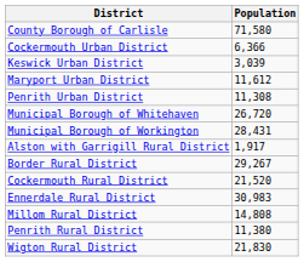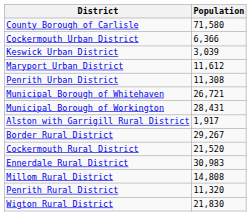 <table class="wikitable">
 <tr>
 <th>District</th>
 <th>Population</th>
 </tr>
 <tr>
 <td><a href='#'>County Borough of Carlisle</a></td>
 <td>71,580</td>
 </tr>
 <tr>
 <td><a href='#'>Cockermouth Urban District</a></td>
 <td>6,366</td>
 </tr>
 <tr>
 <td><a href='#'>Keswick Urban District</a></td>
 <td>3,039</td>
 </tr>
 <tr>
 <td><a href='#'>Maryport Urban District</a></td>
 <td>11,612</td>
 </tr>
 <tr>
 <td><a href='#'>Penrith Urban District</a></td>
 <td>11,308</td>
 </tr>
 <tr>
 <td><a href='#'>Municipal Borough of Whitehaven</a></td>
-<td>26,720</td>
+<td>26,721</td>
 </tr>
 <tr>
 <td><a href='#'>Municipal Borough of Workington</a></td>
 <td>28,431</td>
 </tr>
 <tr>
 <td><a href='#'>Alston with Garrigill Rural District</a></td>
 <td>1,917</td>
 </tr>
 <tr>
 <td><a href='#'>Border Rural District</a></td>
 <td>29,267</td>
 </tr>
 <tr>
 <td><a href='#'>Cockermouth Rural District</a></td>
 <td>21,520</td>
 </tr>
 <tr>
 <td><a href='#'>Ennerdale Rural District</a></td>
 <td>30,983</td>
 </tr>
 <tr>
 <td><a href='#'>Millom Rural District</a></td>
 <td>14,808</td>
 </tr>
 <tr>
 <td><a href='#'>Penrith Rural District</a></td>
-<td>11,380</td>
+<td>11,320</td>
 </tr>
 <tr>
 <td><a href='#'>Wigton Rural District</a></td>
 <td>21,830</td>
 </tr>
 </table>
